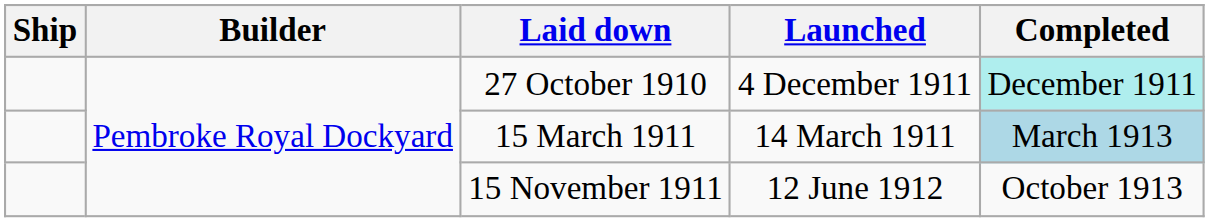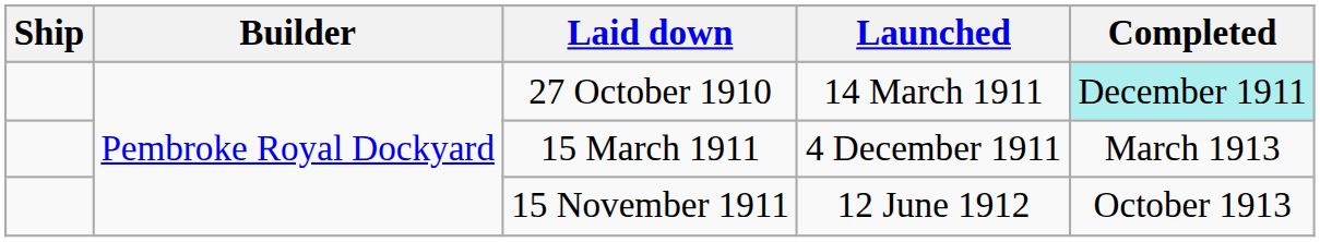 <table class="wikitable plainrowheaders">
 <tr>
 <th scope="col">Ship</th>
 <th scope="col">Builder</th>
 <th scope="col"><a href='#'>Laid down</a></th>
 <th scope="col"><a href='#'>Launched</a></th>
 <th scope="col">Completed</th>
 </tr>
 <tr>
 <td scope="row"></td>
 <td rowspan=3><a href='#'>Pembroke Royal Dockyard</a></td>
 <td align=center>27 October 1910</td>
-<td align=center>4 December 1911</td>
+<td align=center>14 March 1911</td>
 <td align=center style="background: paleturquoise;">December 1911</td>
 </tr>
 <tr>
 <td scope="row"></td>
 <td align=center>15 March 1911</td>
-<td align=center>14 March 1911</td>
-<td align=center style="background: lightblue;">March 1913</td>
+<td align=center>4 December 1911</td>
+<td align=center>March 1913</td>
 </tr>
 <tr>
 <td scope="row"></td>
 <td align=center>15 November 1911</td>
 <td align=center>12 June 1912</td>
 <td align=center>October 1913</td>
 </tr>
 </table>
